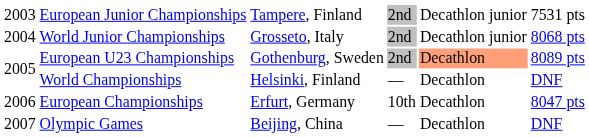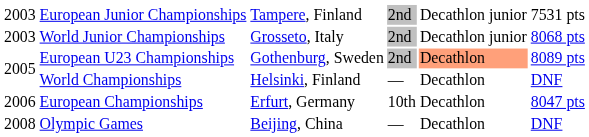 <table>
 <tr>
 <td>2003</td>
 <td><a href='#'>European Junior Championships</a></td>
 <td><a href='#'>Tampere</a>, Finland</td>
 <td bgcolor="silver">2nd</td>
 <td>Decathlon junior</td>
 <td>7531 pts</td>
 </tr>
 <tr>
-<td>2004</td>
+<td>2003</td>
 <td><a href='#'>World Junior Championships</a></td>
 <td><a href='#'>Grosseto</a>, Italy</td>
 <td bgcolor="silver">2nd</td>
 <td>Decathlon junior</td>
 <td><a href='#'>8068 pts</a></td>
 </tr>
 <tr>
 <td rowspan=2>2005</td>
 <td><a href='#'>European U23 Championships</a></td>
 <td><a href='#'>Gothenburg</a>, Sweden</td>
 <td bgcolor=silver>2nd</td>
 <td style="background: lightsalmon;">Decathlon</td>
 <td><a href='#'>8089 pts</a></td>
 </tr>
 <tr>
 <td><a href='#'>World Championships</a></td>
 <td><a href='#'>Helsinki</a>, Finland</td>
 <td>—</td>
 <td>Decathlon</td>
 <td><a href='#'>DNF</a></td>
 </tr>
 <tr>
 <td>2006</td>
 <td><a href='#'>European Championships</a></td>
 <td><a href='#'>Erfurt</a>, Germany</td>
 <td>10th</td>
 <td>Decathlon</td>
 <td><a href='#'>8047 pts</a></td>
 </tr>
 <tr>
-<td>2007</td>
+<td>2008</td>
 <td><a href='#'>Olympic Games</a></td>
 <td><a href='#'>Beijing</a>, China</td>
 <td>—</td>
 <td>Decathlon</td>
 <td><a href='#'>DNF</a></td>
 </tr>
 </table>
